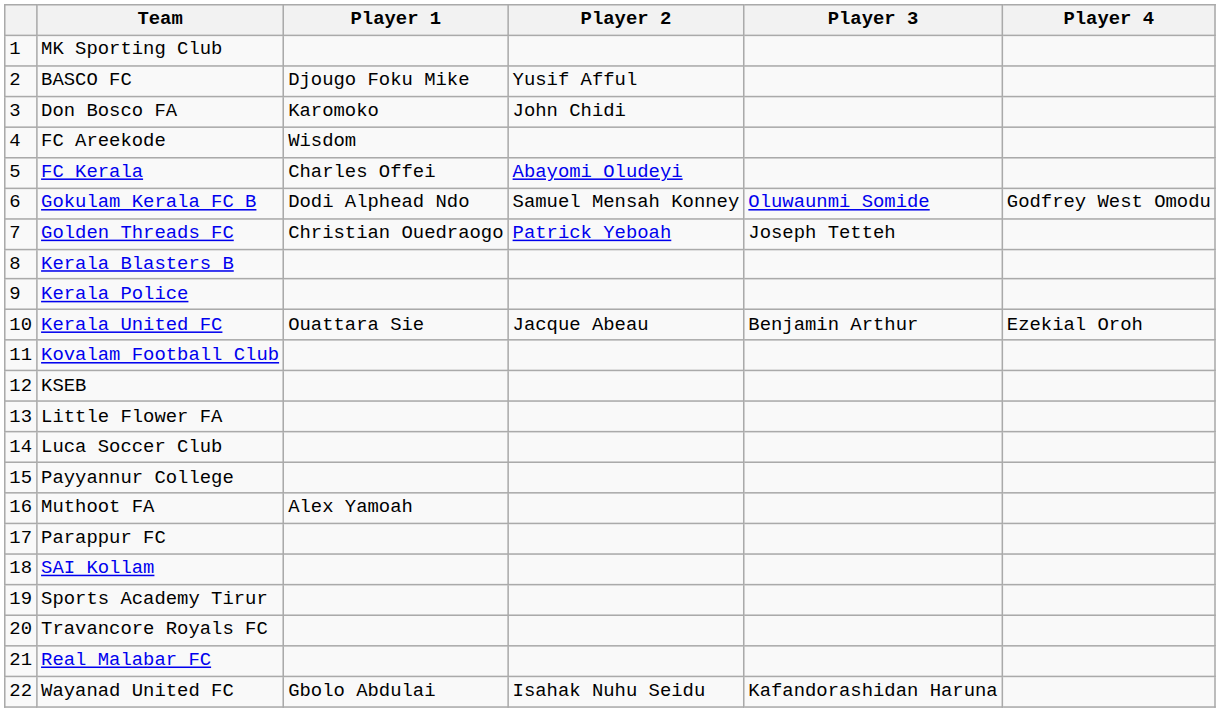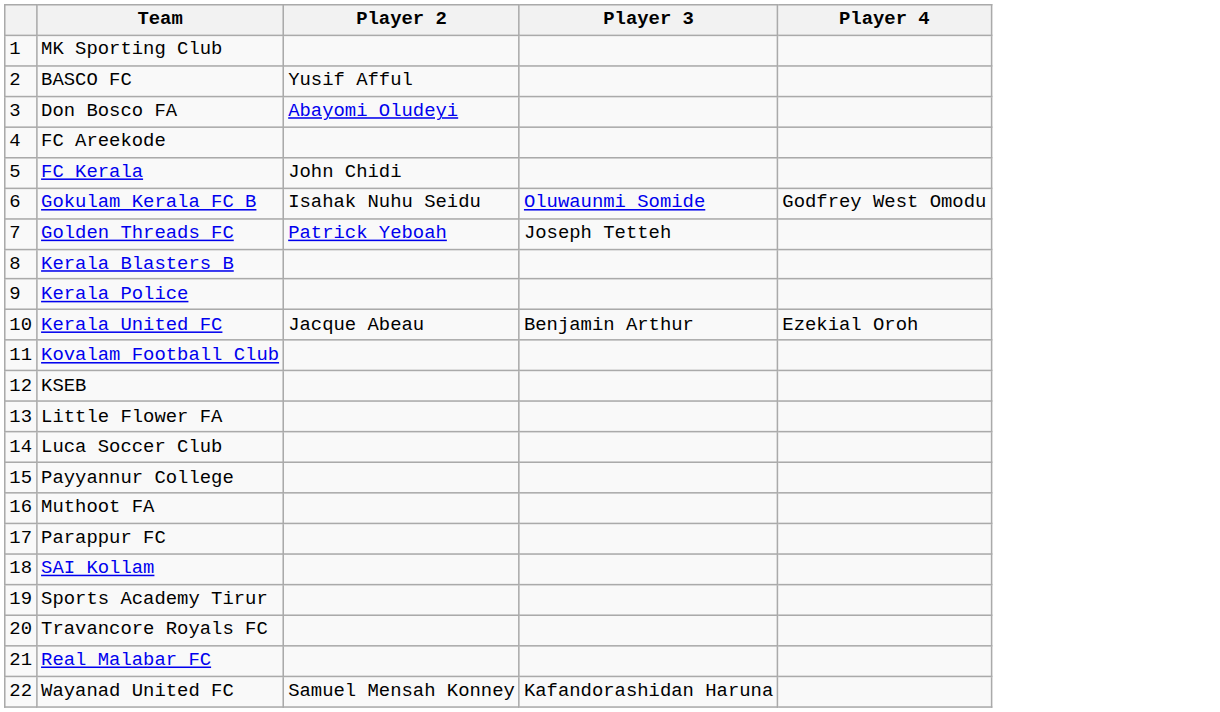 <table class="wikitable" style="text-align: left; font-size:95%">
 <tr>
 <th scope="col"></th>
 <th scope="col">Team</th>
-<th>Player 1</th>
 <th>Player 2</th>
 <th>Player 3</th>
 <th>Player 4</th>
 </tr>
 <tr>
 <td>1</td>
 <td>MK Sporting Club</td>
 <td></td>
 <td></td>
 <td></td>
-<td></td>
 </tr>
 <tr>
 <td>2</td>
 <td>BASCO FC</td>
-<td> Djougo Foku Mike</td>
 <td> Yusif Afful</td>
 <td></td>
 <td></td>
 </tr>
 <tr>
 <td>3</td>
 <td>Don Bosco FA</td>
-<td> Karomoko</td>
-<td> John Chidi</td>
+<td> <a href='#'>Abayomi Oludeyi</a></td>
 <td></td>
 <td></td>
 </tr>
 <tr>
 <td>4</td>
 <td>FC Areekode</td>
-<td> Wisdom</td>
 <td></td>
 <td></td>
 <td></td>
 </tr>
 <tr>
 <td>5</td>
 <td><a href='#'>FC Kerala</a></td>
-<td> Charles Offei</td>
-<td> <a href='#'>Abayomi Oludeyi</a></td>
+<td> John Chidi</td>
 <td></td>
 <td></td>
 </tr>
 <tr>
 <td>6</td>
 <td><a href='#'>Gokulam Kerala FC B</a></td>
-<td> Dodi Alphead Ndo</td>
-<td> Samuel Mensah Konney</td>
+<td> Isahak Nuhu Seidu</td>
 <td> <a href='#'>Oluwaunmi Somide</a></td>
 <td> Godfrey West Omodu</td>
 </tr>
 <tr>
 <td>7</td>
 <td><a href='#'>Golden Threads FC</a></td>
-<td> Christian Ouedraogo</td>
 <td> <a href='#'>Patrick Yeboah</a></td>
 <td> Joseph Tetteh</td>
 <td></td>
 </tr>
 <tr>
 <td>8</td>
 <td><a href='#'>Kerala Blasters B</a></td>
 <td></td>
 <td></td>
 <td></td>
-<td></td>
 </tr>
 <tr>
 <td>9</td>
 <td><a href='#'>Kerala Police</a></td>
 <td></td>
 <td></td>
 <td></td>
-<td></td>
 </tr>
 <tr>
 <td>10</td>
 <td><a href='#'>Kerala United FC</a></td>
-<td> Ouattara Sie</td>
 <td> Jacque Abeau</td>
 <td> Benjamin Arthur</td>
 <td> Ezekial Oroh</td>
 </tr>
 <tr>
 <td>11</td>
 <td><a href='#'>Kovalam Football Club</a></td>
 <td></td>
 <td></td>
 <td></td>
-<td></td>
 </tr>
 <tr>
 <td>12</td>
 <td>KSEB</td>
-<td></td>
 <td></td>
 <td></td>
 <td></td>
 </tr>
 <tr>
 <td>13</td>
 <td>Little Flower FA</td>
 <td></td>
 <td></td>
 <td></td>
-<td></td>
 </tr>
 <tr>
 <td>14</td>
 <td>Luca Soccer Club</td>
-<td></td>
 <td></td>
 <td></td>
 <td></td>
 </tr>
 <tr>
 <td>15</td>
 <td>Payyannur College</td>
 <td></td>
 <td></td>
 <td></td>
-<td></td>
 </tr>
 <tr>
 <td>16</td>
 <td>Muthoot FA</td>
-<td> Alex Yamoah</td>
 <td></td>
 <td></td>
 <td></td>
 </tr>
 <tr>
 <td>17</td>
 <td>Parappur FC</td>
 <td></td>
 <td></td>
 <td></td>
-<td></td>
 </tr>
 <tr>
 <td>18</td>
 <td><a href='#'>SAI Kollam</a></td>
-<td></td>
 <td></td>
 <td></td>
 <td></td>
 </tr>
 <tr>
 <td>19</td>
 <td>Sports Academy Tirur</td>
 <td></td>
 <td></td>
 <td></td>
-<td></td>
 </tr>
 <tr>
 <td>20</td>
 <td>Travancore Royals FC</td>
-<td></td>
 <td></td>
 <td></td>
 <td></td>
 </tr>
 <tr>
 <td>21</td>
 <td><a href='#'>Real Malabar FC</a></td>
 <td></td>
 <td></td>
 <td></td>
-<td></td>
 </tr>
 <tr>
 <td>22</td>
 <td>Wayanad United FC</td>
-<td> Gbolo Abdulai</td>
-<td> Isahak Nuhu Seidu</td>
+<td> Samuel Mensah Konney</td>
 <td> Kafandorashidan Haruna</td>
 <td></td>
 </tr>
 </table>
